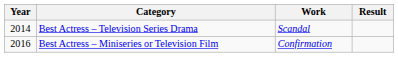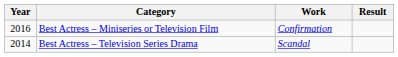 <table class="wikitable" width=70%>
 <tr>
 <th scope="col">Year</th>
 <th scope="col">Category</th>
 <th scope="col">Work</th>
 <th scope="col">Result</th>
 </tr>
 <tr>
+<td align="center">2016</td>
+<td><a href='#'>Best Actress – Miniseries or Television Film</a></td>
+<td><em><a href='#'>Confirmation</a></em></td>
+<td></td>
+</tr>
+<tr>
 <td align="center">2014</td>
 <td><a href='#'>Best Actress – Television Series Drama</a></td>
 <td><em><a href='#'>Scandal</a></em></td>
 <td></td>
 </tr>
-<tr>
-<td align="center">2016</td>
-<td><a href='#'>Best Actress – Miniseries or Television Film</a></td>
-<td><em><a href='#'>Confirmation</a></em></td>
-<td></td>
-</tr>
 </table>
